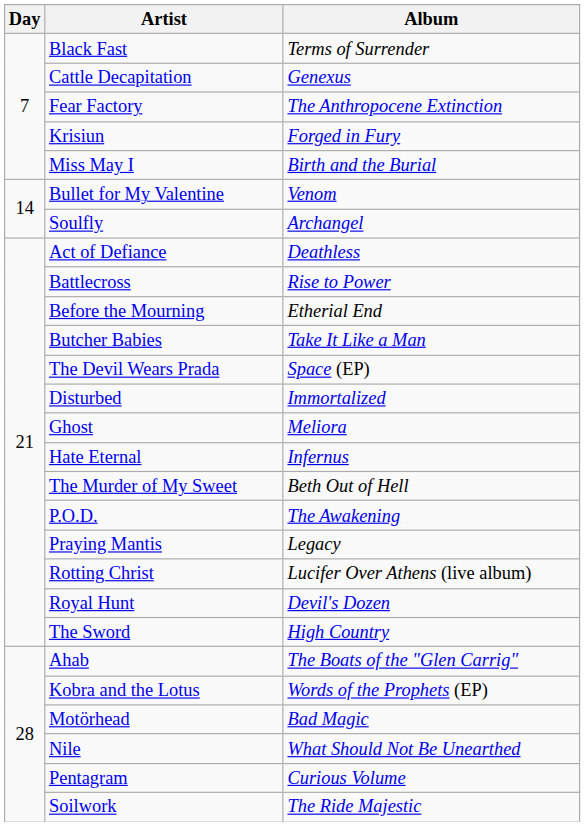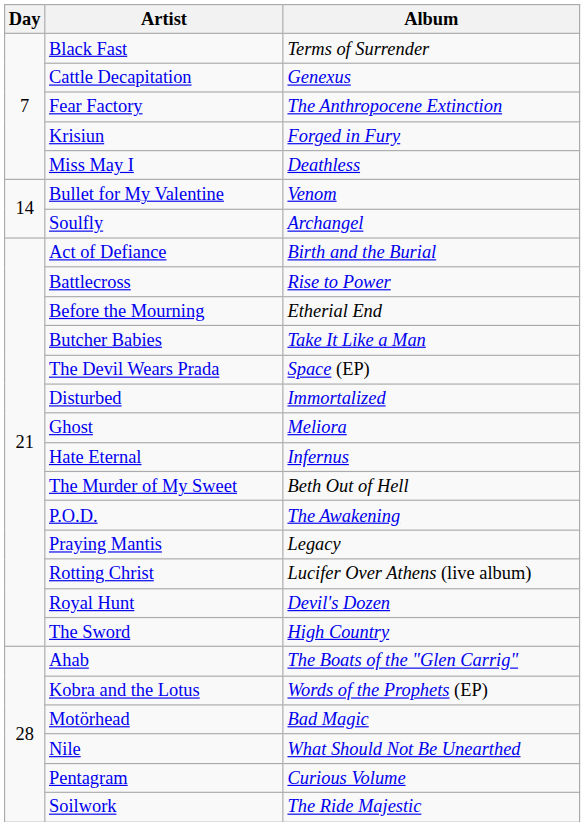 <table class="wikitable">
 <tr>
 <th style="width:20px;">Day</th>
 <th style="width:200px;">Artist</th>
 <th style="width:250px;">Album</th>
 </tr>
 <tr>
 <td rowspan="5" style="text-align:center;">7</td>
 <td><a href='#'>Black Fast</a></td>
 <td><em>Terms of Surrender</em></td>
 </tr>
 <tr>
 <td><a href='#'>Cattle Decapitation</a></td>
 <td><em><a href='#'>Genexus</a></em></td>
 </tr>
 <tr>
 <td><a href='#'>Fear Factory</a></td>
 <td><em><a href='#'>The Anthropocene Extinction</a></em></td>
 </tr>
 <tr>
 <td><a href='#'>Krisiun</a></td>
 <td><em><a href='#'>Forged in Fury</a></em></td>
 </tr>
 <tr>
 <td><a href='#'>Miss May I</a></td>
-<td><em><a href='#'>Birth and the Burial</a></em></td>
+<td><em><a href='#'>Deathless</a></em></td>
 </tr>
 <tr>
 <td style="text-align:center;" rowspan="2">14</td>
 <td><a href='#'>Bullet for My Valentine</a></td>
 <td><em><a href='#'>Venom</a></em></td>
 </tr>
 <tr>
 <td><a href='#'>Soulfly</a></td>
 <td><em><a href='#'>Archangel</a></em></td>
 </tr>
 <tr>
 <td style="text-align:center;" rowspan="14">21</td>
 <td><a href='#'>Act of Defiance</a></td>
-<td><em><a href='#'>Deathless</a></em></td>
+<td><em><a href='#'>Birth and the Burial</a></em></td>
 </tr>
 <tr>
 <td><a href='#'>Battlecross</a></td>
 <td><em><a href='#'>Rise to Power</a></em></td>
 </tr>
 <tr>
 <td><a href='#'>Before the Mourning</a></td>
 <td><em> Etherial End </em></td>
 </tr>
 <tr>
 <td><a href='#'>Butcher Babies</a></td>
 <td><em><a href='#'>Take It Like a Man</a></em></td>
 </tr>
 <tr>
 <td><a href='#'>The Devil Wears Prada</a></td>
 <td><em><a href='#'>Space</a></em> (EP)</td>
 </tr>
 <tr>
 <td><a href='#'>Disturbed</a></td>
 <td><em><a href='#'>Immortalized</a></em></td>
 </tr>
 <tr>
 <td><a href='#'>Ghost</a></td>
 <td><em><a href='#'>Meliora</a></em></td>
 </tr>
 <tr>
 <td><a href='#'>Hate Eternal</a></td>
 <td><em><a href='#'>Infernus</a></em></td>
 </tr>
 <tr>
 <td><a href='#'>The Murder of My Sweet</a></td>
 <td><em>Beth Out of Hell</em></td>
 </tr>
 <tr>
 <td><a href='#'>P.O.D.</a></td>
 <td><em><a href='#'>The Awakening</a></em></td>
 </tr>
 <tr>
 <td><a href='#'>Praying Mantis</a></td>
 <td><em>Legacy</em></td>
 </tr>
 <tr>
 <td><a href='#'>Rotting Christ</a></td>
 <td><em>Lucifer Over Athens</em> (live album)</td>
 </tr>
 <tr>
 <td><a href='#'>Royal Hunt</a></td>
 <td><em><a href='#'>Devil's Dozen</a></em></td>
 </tr>
 <tr>
 <td><a href='#'>The Sword</a></td>
 <td><em><a href='#'>High Country</a></em></td>
 </tr>
 <tr>
 <td style="text-align:center;" rowspan="6">28</td>
 <td><a href='#'>Ahab</a></td>
 <td><em><a href='#'>The Boats of the "Glen Carrig"</a></em></td>
 </tr>
 <tr>
 <td><a href='#'>Kobra and the Lotus</a></td>
 <td><em><a href='#'>Words of the Prophets</a></em> (EP)</td>
 </tr>
 <tr>
 <td><a href='#'>Motörhead</a></td>
 <td><em><a href='#'>Bad Magic</a></em></td>
 </tr>
 <tr>
 <td><a href='#'>Nile</a></td>
 <td><em><a href='#'>What Should Not Be Unearthed</a></em></td>
 </tr>
 <tr>
 <td><a href='#'>Pentagram</a></td>
 <td><em><a href='#'>Curious Volume</a></em></td>
 </tr>
 <tr>
 <td><a href='#'>Soilwork</a></td>
 <td><em><a href='#'>The Ride Majestic</a></em></td>
 </tr>
 </table>
